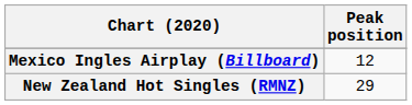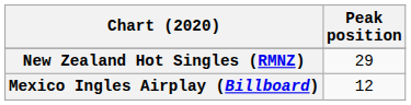 <table class="wikitable sortable plainrowheaders" style="text-align:center">
 <tr>
 <th scope="col">Chart (2020)</th>
 <th scope="col">Peak<br>position</th>
 </tr>
 <tr>
 </tr>
 <tr>
+<th scope="row">New Zealand Hot Singles (<a href='#'>RMNZ</a>)</th>
+<td>29</td>
+</tr>
+<tr>
 <th scope="row">Mexico Ingles Airplay  (<em><a href='#'>Billboard</a></em>)</th>
 <td style="text-align:center;">12</td>
 </tr>
-<tr>
-<th scope="row">New Zealand Hot Singles (<a href='#'>RMNZ</a>)</th>
-<td>29</td>
-</tr>
 </table>
